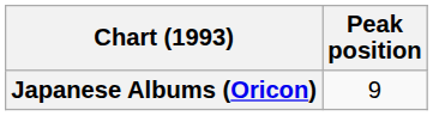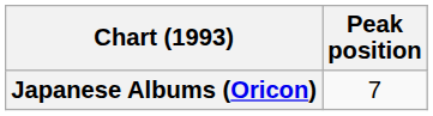 <table class="wikitable plainrowheaders" style="text-align:center">
 <tr>
 <th scope="col">Chart (1993)</th>
 <th scope="col">Peak<br> position</th>
 </tr>
 <tr>
 <th scope="row">Japanese Albums (<a href='#'>Oricon</a>)</th>
-<td>9</td>
+<td>7</td>
 </tr>
 </table>
